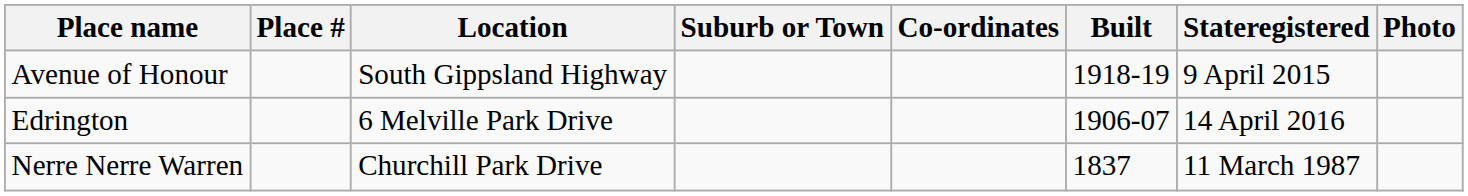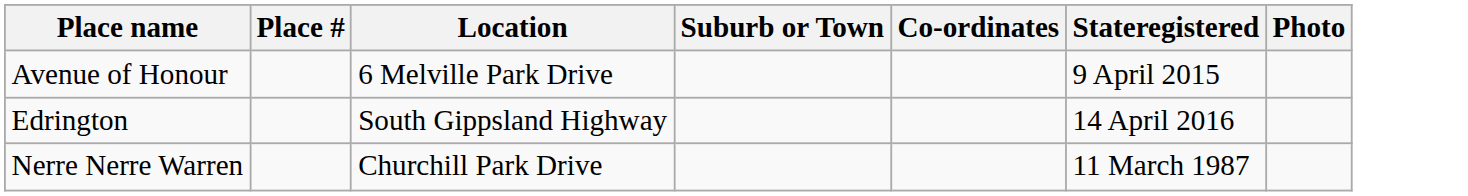 <table class="wikitable sortable">
 <tr>
 <th>Place name</th>
 <th>Place #</th>
 <th>Location</th>
 <th>Suburb or Town</th>
 <th>Co-ordinates</th>
-<th>Built</th>
 <th>Stateregistered</th>
 <th class="unsortable">Photo</th>
 </tr>
 <tr>
 <td>Avenue of Honour</td>
 <td></td>
-<td>South Gippsland Highway</td>
+<td>6 Melville Park Drive</td>
 <td></td>
 <td></td>
-<td>1918-19</td>
 <td>9 April 2015</td>
 <td></td>
 </tr>
 <tr>
 <td>Edrington</td>
 <td></td>
-<td>6 Melville Park Drive</td>
+<td>South Gippsland Highway</td>
 <td></td>
 <td></td>
-<td>1906-07</td>
 <td>14 April 2016</td>
 <td></td>
 </tr>
 <tr>
 <td>Nerre Nerre Warren</td>
 <td></td>
 <td>Churchill Park Drive</td>
 <td></td>
 <td></td>
-<td>1837</td>
 <td>11 March 1987</td>
 <td></td>
 </tr>
 </table>
